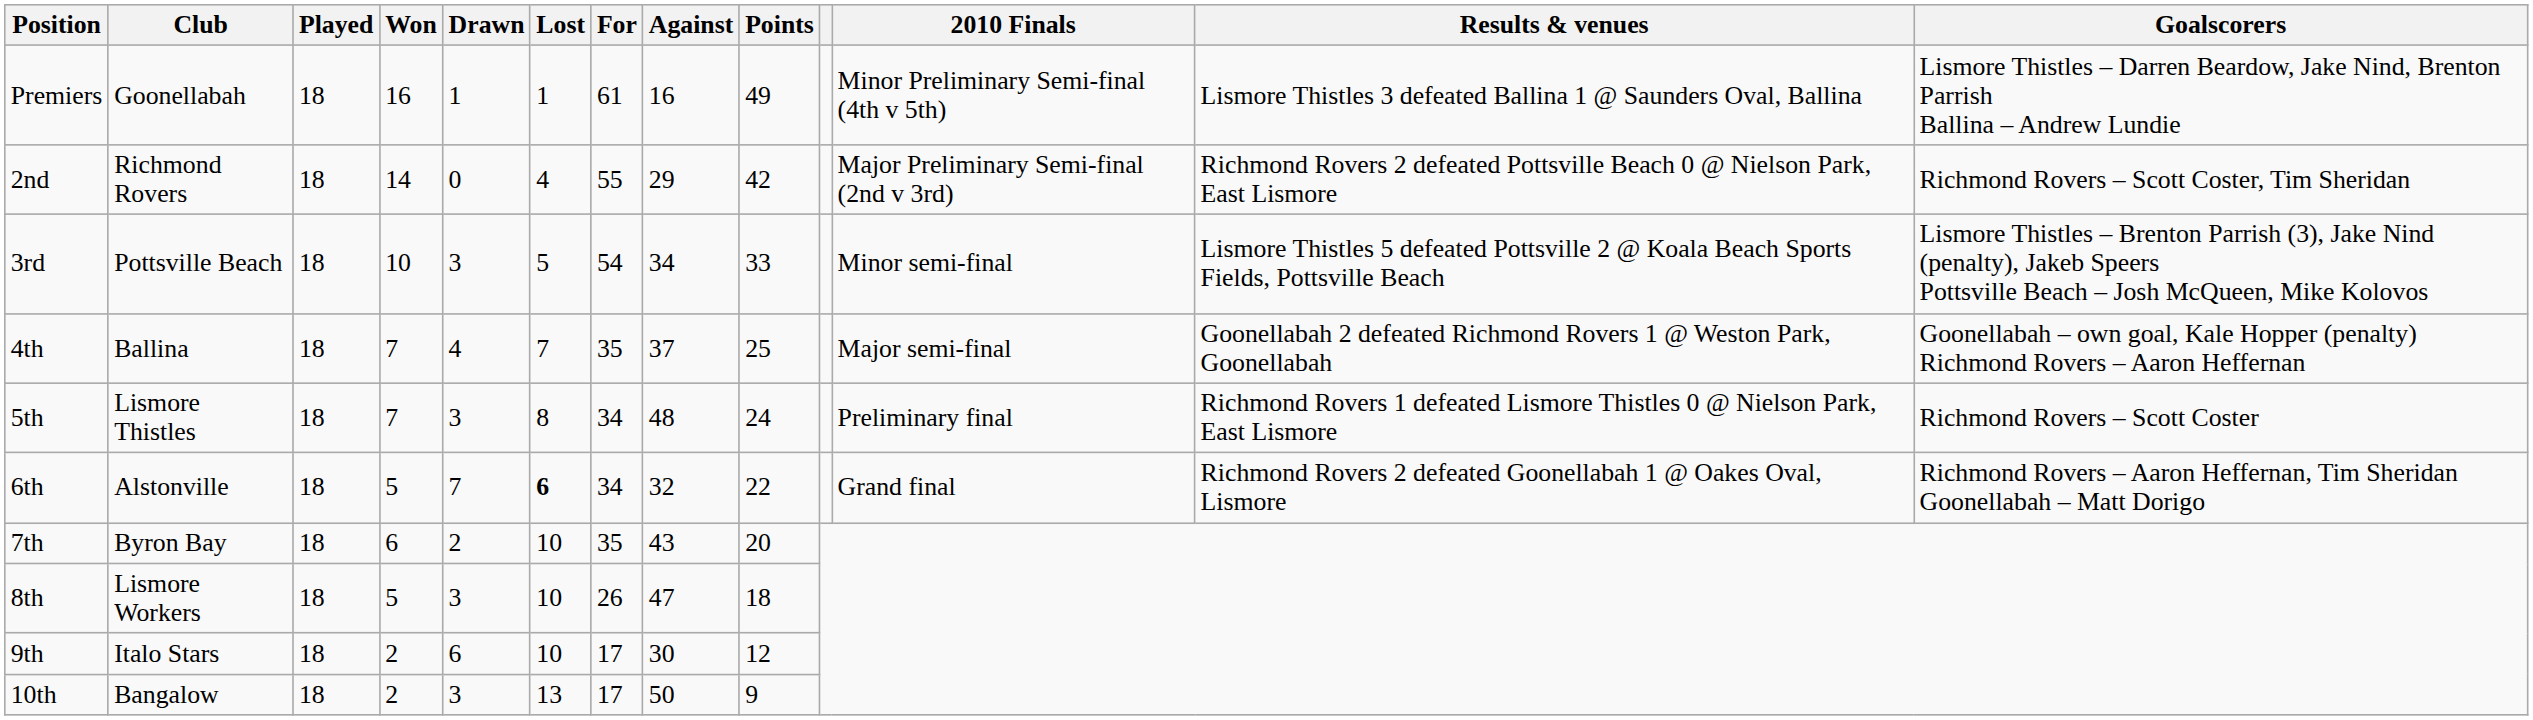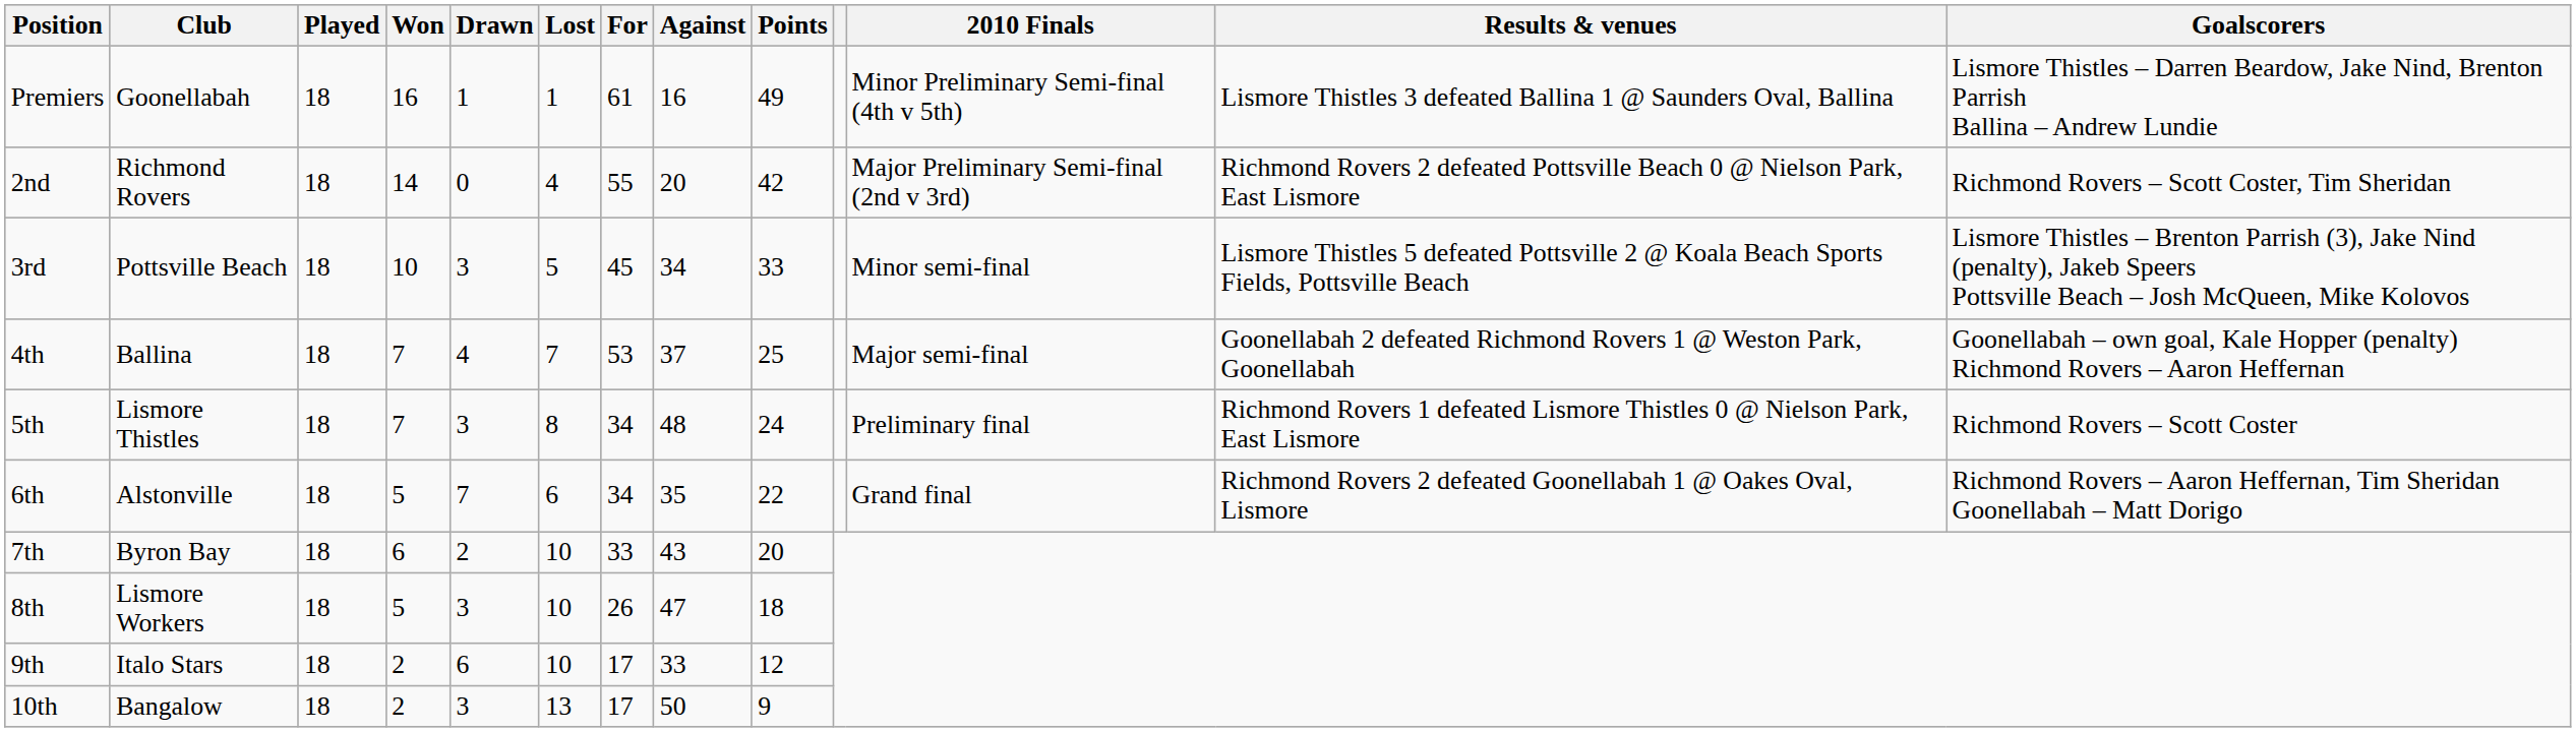 <table class="wikitable">
 <tr>
 <th>Position</th>
 <th>Club</th>
 <th>Played</th>
 <th>Won</th>
 <th>Drawn</th>
 <th>Lost</th>
 <th>For</th>
 <th>Against</th>
 <th>Points</th>
 <th></th>
 <th>2010 Finals</th>
 <th>Results & venues</th>
 <th>Goalscorers</th>
 </tr>
 <tr>
 <td>Premiers</td>
 <td>Goonellabah</td>
 <td>18</td>
 <td>16</td>
 <td>1</td>
 <td>1</td>
 <td>61</td>
 <td>16</td>
 <td>49</td>
 <td></td>
 <td>Minor Preliminary Semi-final (4th v 5th)</td>
 <td>Lismore Thistles 3 defeated Ballina 1 @ Saunders Oval, Ballina</td>
 <td>Lismore Thistles – Darren Beardow, Jake Nind, Brenton Parrish<br>Ballina – Andrew Lundie</td>
 </tr>
 <tr>
 <td>2nd</td>
 <td>Richmond Rovers</td>
 <td>18</td>
 <td>14</td>
 <td>0</td>
 <td>4</td>
 <td>55</td>
-<td>29</td>
+<td>20</td>
 <td>42</td>
 <td></td>
 <td>Major Preliminary Semi-final (2nd v 3rd)</td>
 <td>Richmond Rovers 2 defeated Pottsville Beach 0 @ Nielson Park, East Lismore</td>
 <td>Richmond Rovers – Scott Coster, Tim Sheridan</td>
 </tr>
 <tr>
 <td>3rd</td>
 <td>Pottsville Beach</td>
 <td>18</td>
 <td>10</td>
 <td>3</td>
 <td>5</td>
-<td>54</td>
+<td>45</td>
 <td>34</td>
 <td>33</td>
 <td></td>
 <td>Minor semi-final</td>
 <td>Lismore Thistles 5 defeated Pottsville 2 @ Koala Beach Sports Fields, Pottsville Beach</td>
 <td>Lismore Thistles – Brenton Parrish (3), Jake Nind (penalty), Jakeb Speers<br>Pottsville Beach – Josh McQueen, Mike Kolovos</td>
 </tr>
 <tr>
 <td>4th</td>
 <td>Ballina</td>
 <td>18</td>
 <td>7</td>
 <td>4</td>
 <td>7</td>
-<td>35</td>
+<td>53</td>
 <td>37</td>
 <td>25</td>
 <td></td>
 <td>Major semi-final</td>
 <td>Goonellabah 2 defeated Richmond Rovers 1 @ Weston Park, Goonellabah</td>
 <td>Goonellabah – own goal, Kale Hopper (penalty)<br>Richmond Rovers – Aaron Heffernan</td>
 </tr>
 <tr>
 <td>5th</td>
 <td>Lismore Thistles</td>
 <td>18</td>
 <td>7</td>
 <td>3</td>
 <td>8</td>
 <td>34</td>
 <td>48</td>
 <td>24</td>
 <td></td>
 <td>Preliminary final</td>
 <td>Richmond Rovers 1 defeated Lismore Thistles 0 @ Nielson Park, East Lismore</td>
 <td>Richmond Rovers – Scott Coster</td>
 </tr>
 <tr>
 <td>6th</td>
 <td>Alstonville</td>
 <td>18</td>
 <td>5</td>
 <td>7</td>
-<td><strong>6</strong></td>
+<td>6</td>
 <td>34</td>
-<td>32</td>
+<td>35</td>
 <td>22</td>
 <td></td>
 <td>Grand final</td>
 <td>Richmond Rovers 2 defeated Goonellabah 1 @ Oakes Oval, Lismore</td>
 <td>Richmond Rovers – Aaron Heffernan, Tim Sheridan<br>Goonellabah – Matt Dorigo</td>
 </tr>
 <tr>
 <td>7th</td>
 <td>Byron Bay</td>
 <td>18</td>
 <td>6</td>
 <td>2</td>
 <td>10</td>
-<td>35</td>
+<td>33</td>
 <td>43</td>
 <td>20</td>
 </tr>
 <tr>
 <td>8th</td>
 <td>Lismore Workers</td>
 <td>18</td>
 <td>5</td>
 <td>3</td>
 <td>10</td>
 <td>26</td>
 <td>47</td>
 <td>18</td>
 </tr>
 <tr>
 <td>9th</td>
 <td>Italo Stars</td>
 <td>18</td>
 <td>2</td>
 <td>6</td>
 <td>10</td>
 <td>17</td>
-<td>30</td>
+<td>33</td>
 <td>12</td>
 </tr>
 <tr>
 <td>10th</td>
 <td>Bangalow</td>
 <td>18</td>
 <td>2</td>
 <td>3</td>
 <td>13</td>
 <td>17</td>
 <td>50</td>
 <td>9</td>
 </tr>
 </table>
